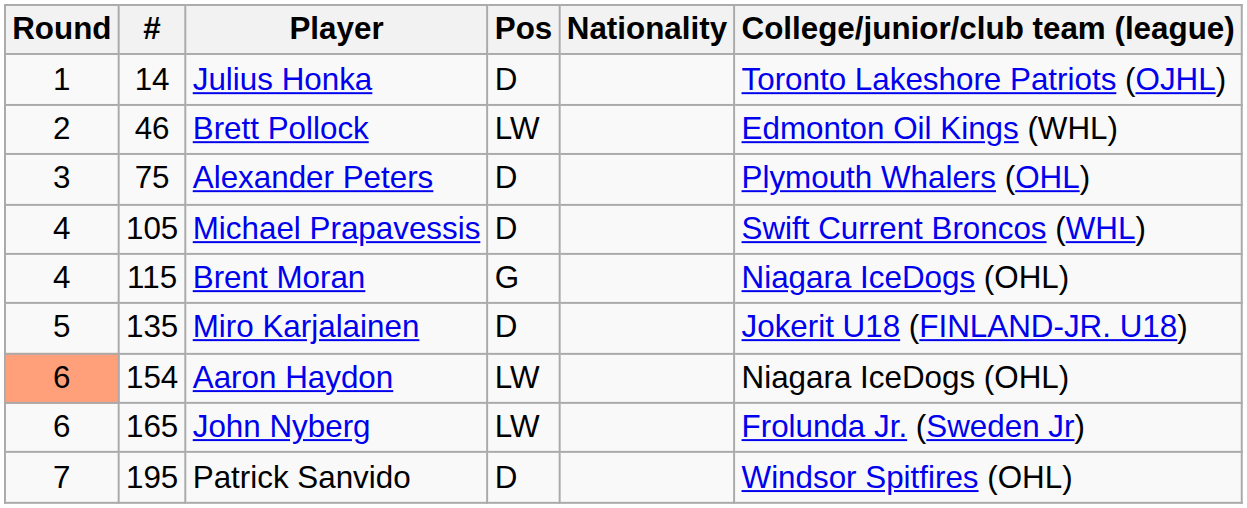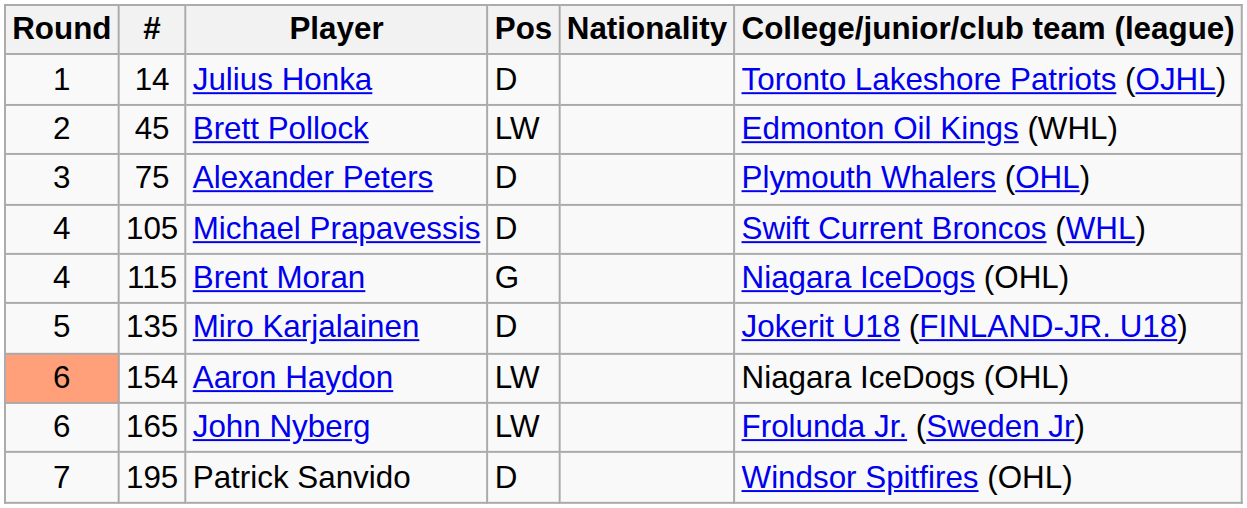 <table class="wikitable">
 <tr>
 <th>Round</th>
 <th>#</th>
 <th>Player</th>
 <th>Pos</th>
 <th>Nationality</th>
 <th>College/junior/club team (league)</th>
 </tr>
 <tr>
 <td align=center>1</td>
 <td align=center>14</td>
 <td><a href='#'>Julius Honka</a></td>
 <td>D</td>
 <td></td>
 <td><a href='#'>Toronto Lakeshore Patriots</a> (<a href='#'>OJHL</a>)</td>
 </tr>
 <tr>
 <td align=center>2</td>
-<td align=center>46</td>
+<td align=center>45</td>
 <td><a href='#'>Brett Pollock</a></td>
 <td>LW</td>
 <td></td>
 <td><a href='#'>Edmonton Oil Kings</a> (WHL)</td>
 </tr>
 <tr>
 <td align=center>3</td>
 <td align=center>75</td>
 <td><a href='#'>Alexander Peters</a></td>
 <td>D</td>
 <td></td>
 <td><a href='#'>Plymouth Whalers</a> (<a href='#'>OHL</a>)</td>
 </tr>
 <tr>
 <td align=center>4</td>
 <td align=center>105</td>
 <td><a href='#'>Michael Prapavessis</a></td>
 <td>D</td>
 <td></td>
 <td><a href='#'>Swift Current Broncos</a> (<a href='#'>WHL</a>)</td>
 </tr>
 <tr>
 <td align=center>4</td>
 <td align=center>115</td>
 <td><a href='#'>Brent Moran</a></td>
 <td>G</td>
 <td></td>
 <td><a href='#'>Niagara IceDogs</a> (OHL)</td>
 </tr>
 <tr>
 <td align=center>5</td>
 <td align=center>135</td>
 <td><a href='#'>Miro Karjalainen</a></td>
 <td>D</td>
 <td></td>
 <td><a href='#'>Jokerit U18</a> (<a href='#'>FINLAND-JR. U18</a>)</td>
 </tr>
 <tr>
 <td align=center style="background: lightsalmon;">6</td>
 <td align=center>154</td>
 <td><a href='#'>Aaron Haydon</a></td>
 <td>LW</td>
 <td></td>
 <td>Niagara IceDogs (OHL)</td>
 </tr>
 <tr>
 <td align=center>6</td>
 <td align=center>165</td>
 <td><a href='#'>John Nyberg</a></td>
 <td>LW</td>
 <td></td>
 <td><a href='#'>Frolunda Jr.</a> (<a href='#'>Sweden Jr</a>)</td>
 </tr>
 <tr>
 <td align=center>7</td>
 <td align=center>195</td>
 <td>Patrick Sanvido</td>
 <td>D</td>
 <td></td>
 <td><a href='#'>Windsor Spitfires</a> (OHL)</td>
 </tr>
 </table>
